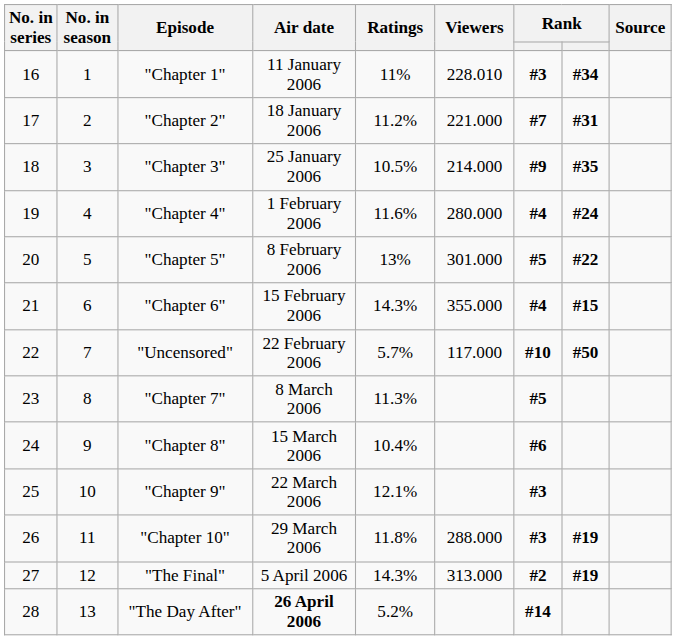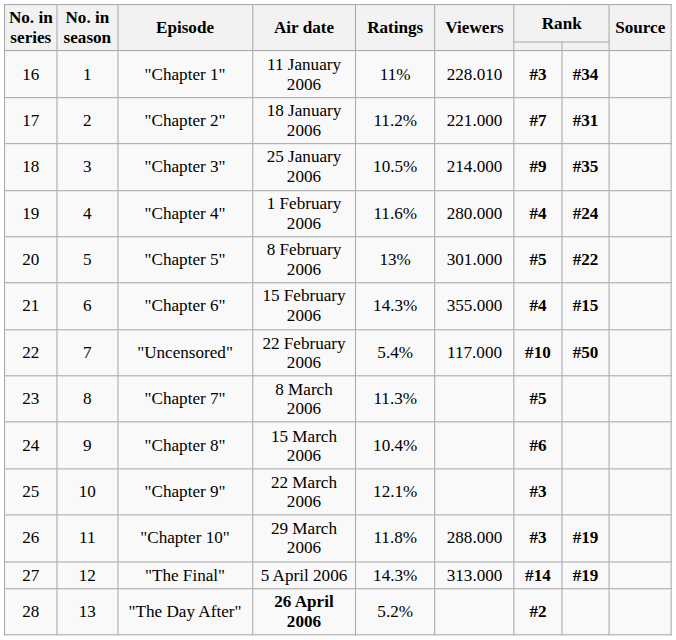 <table style="font-size:100%; text-align:center; width: 100%; margin-left: auto; margin-right: auto;" class="wikitable">
 <tr>
 <th rowspan="2" width="03%">No. in<br>series</th>
 <th rowspan="2" width="04%">No. in<br>season</th>
 <th rowspan="2" width="17%">Episode</th>
 <th rowspan="2" width="13%">Air date</th>
 <th rowspan="2" width="10%">Ratings</th>
 <th rowspan="2" width="10%">Viewers<br><small></small></th>
 <th colspan="2" width="12%">Rank</th>
 <th rowspan="2" width="03%">Source</th>
 </tr>
 <tr style="font-size:85%;">
 <th width="06%"></th>
 <th width="06%"></th>
 </tr>
 <tr>
 <td>16</td>
 <td>1</td>
 <td>"Chapter 1"</td>
 <td>11 January 2006</td>
 <td>11%</td>
 <td>228.010</td>
 <td><strong>#3</strong></td>
 <td><strong>#34</strong></td>
 <td></td>
 </tr>
 <tr>
 <td>17</td>
 <td>2</td>
 <td>"Chapter 2"</td>
 <td>18 January 2006</td>
 <td>11.2%</td>
 <td>221.000</td>
 <td><strong>#7</strong></td>
 <td><strong>#31</strong></td>
 <td></td>
 </tr>
 <tr>
 <td>18</td>
 <td>3</td>
 <td>"Chapter 3"</td>
 <td>25 January 2006</td>
 <td>10.5%</td>
 <td>214.000</td>
 <td><strong>#9</strong></td>
 <td><strong>#35</strong></td>
 <td></td>
 </tr>
 <tr>
 <td>19</td>
 <td>4</td>
 <td>"Chapter 4"</td>
 <td>1 February 2006</td>
 <td>11.6%</td>
 <td>280.000</td>
 <td><strong>#4</strong></td>
 <td><strong>#24</strong></td>
 <td></td>
 </tr>
 <tr>
 <td>20</td>
 <td>5</td>
 <td>"Chapter 5"</td>
 <td>8 February 2006</td>
 <td>13%</td>
 <td>301.000</td>
 <td><strong>#5</strong></td>
 <td><strong>#22</strong></td>
 <td></td>
 </tr>
 <tr>
 <td>21</td>
 <td>6</td>
 <td>"Chapter 6"</td>
 <td>15 February 2006</td>
 <td>14.3%</td>
 <td>355.000</td>
 <td><strong>#4</strong></td>
 <td><strong>#15</strong></td>
 <td></td>
 </tr>
 <tr>
 <td>22</td>
 <td>7</td>
 <td>"Uncensored"</td>
 <td>22 February 2006</td>
-<td>5.7%</td>
+<td>5.4%</td>
 <td>117.000</td>
 <td><strong>#10</strong></td>
 <td><strong>#50</strong></td>
 <td></td>
 </tr>
 <tr>
 <td>23</td>
 <td>8</td>
 <td>"Chapter 7"</td>
 <td>8 March 2006</td>
 <td>11.3%</td>
 <td></td>
 <td><strong>#5</strong></td>
 <td></td>
 <td></td>
 </tr>
 <tr>
 <td>24</td>
 <td>9</td>
 <td>"Chapter 8"</td>
 <td>15 March 2006</td>
 <td>10.4%</td>
 <td></td>
 <td><strong>#6</strong></td>
 <td></td>
 <td></td>
 </tr>
 <tr>
 <td>25</td>
 <td>10</td>
 <td>"Chapter 9"</td>
 <td>22 March 2006</td>
 <td>12.1%</td>
 <td></td>
 <td><strong>#3</strong></td>
 <td></td>
 <td></td>
 </tr>
 <tr>
 <td>26</td>
 <td>11</td>
 <td>"Chapter 10"</td>
 <td>29 March 2006</td>
 <td>11.8%</td>
 <td>288.000</td>
 <td><strong>#3</strong></td>
 <td><strong>#19</strong></td>
 <td></td>
 </tr>
 <tr>
 <td>27</td>
 <td>12</td>
 <td>"The Final"</td>
 <td>5 April 2006</td>
 <td>14.3%</td>
 <td>313.000</td>
-<td><strong>#2</strong></td>
+<td><strong>#14</strong></td>
 <td><strong>#19</strong></td>
 <td></td>
 </tr>
 <tr>
 <td>28</td>
 <td>13</td>
 <td>"The Day After"</td>
 <td><strong>26 April 2006</strong></td>
 <td>5.2%</td>
 <td></td>
-<td><strong>#14</strong></td>
+<td><strong>#2</strong></td>
 <td></td>
 <td></td>
 </tr>
 </table>
